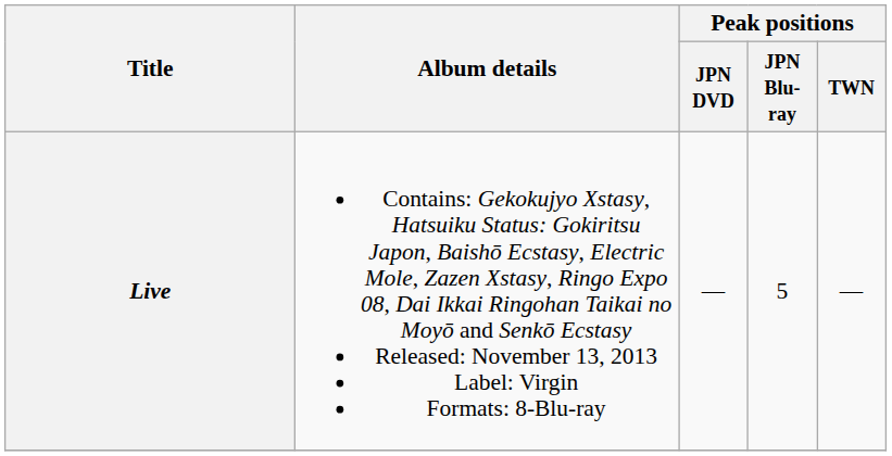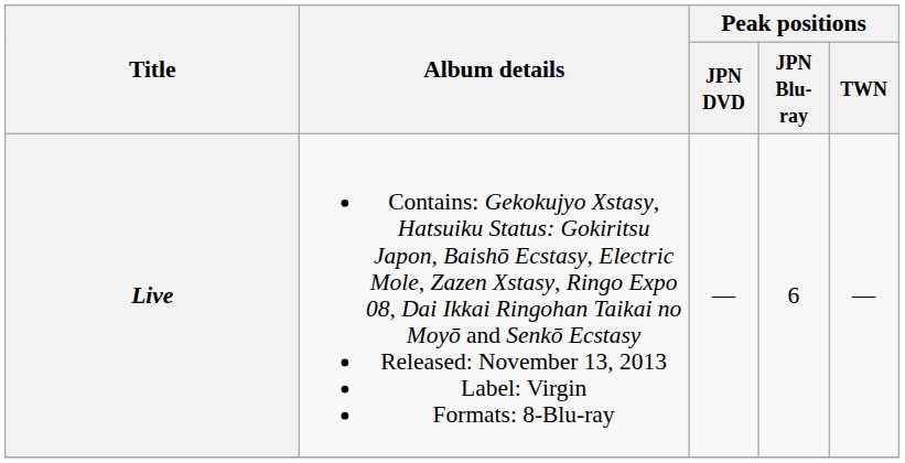 <table class="wikitable plainrowheaders" style="text-align:center;" border="1">
 <tr>
 <th style="width:12em;" rowspan="2">Title</th>
 <th style="width:16em;" rowspan="2">Album details</th>
 <th colspan="3">Peak positions</th>
 </tr>
 <tr>
 <th style="width:2.5em;"><small>JPN DVD</small><br></th>
 <th style="width:2.5em;"><small>JPN Blu-ray</small><br></th>
 <th style="width:2.5em;"><small>TWN</small><br></th>
 </tr>
 <tr>
 <th scope="row"><em>Live</em></th>
 <td><br><ul><li>Contains: <em>Gekokujyo Xstasy</em>, <em>Hatsuiku Status: Gokiritsu Japon</em>, <em>Baishō Ecstasy</em>, <em>Electric Mole</em>, <em>Zazen Xstasy</em>, <em>Ringo Expo 08</em>, <em>Dai Ikkai Ringohan Taikai no Moyō</em> and <em>Senkō Ecstasy</em></li><li>Released: November 13, 2013</li><li>Label: Virgin</li><li>Formats: 8-Blu-ray</li></ul></td>
 <td>—</td>
-<td>5</td>
+<td>6</td>
 <td>—</td>
 </tr>
 <tr>
 </tr>
 </table>
